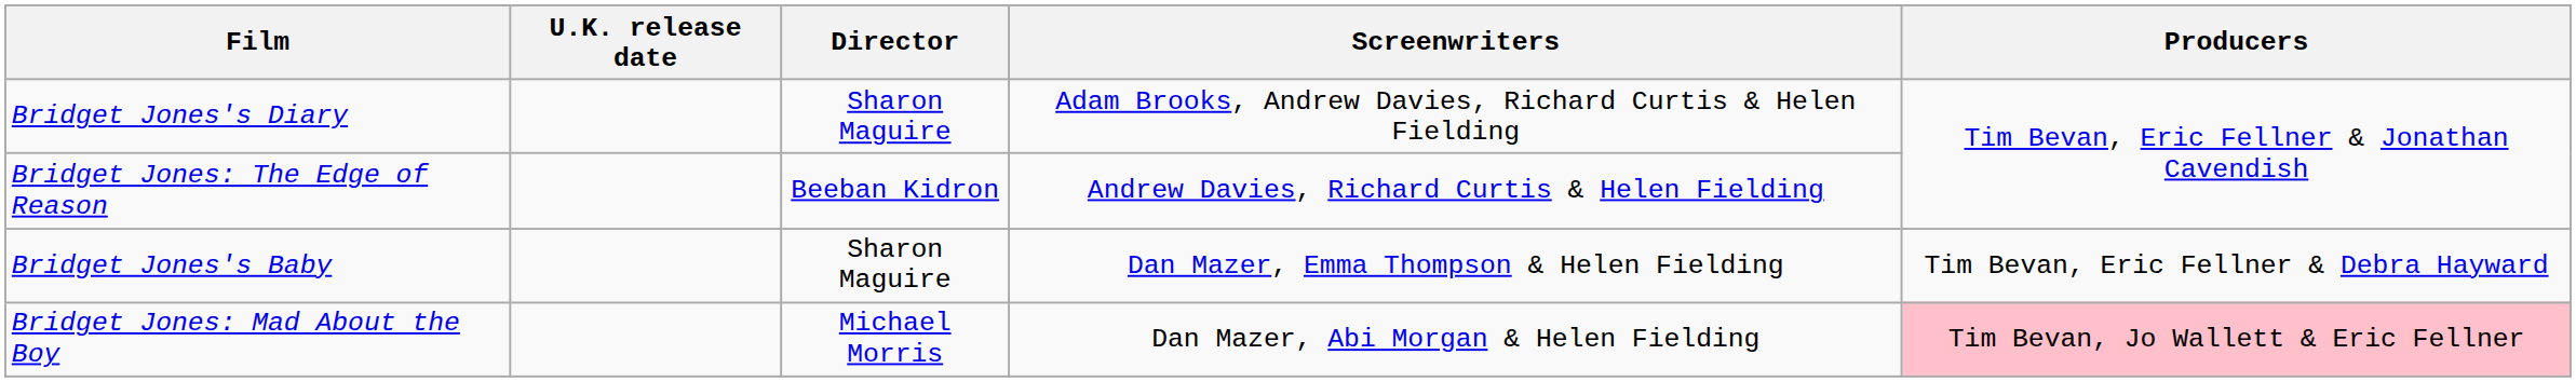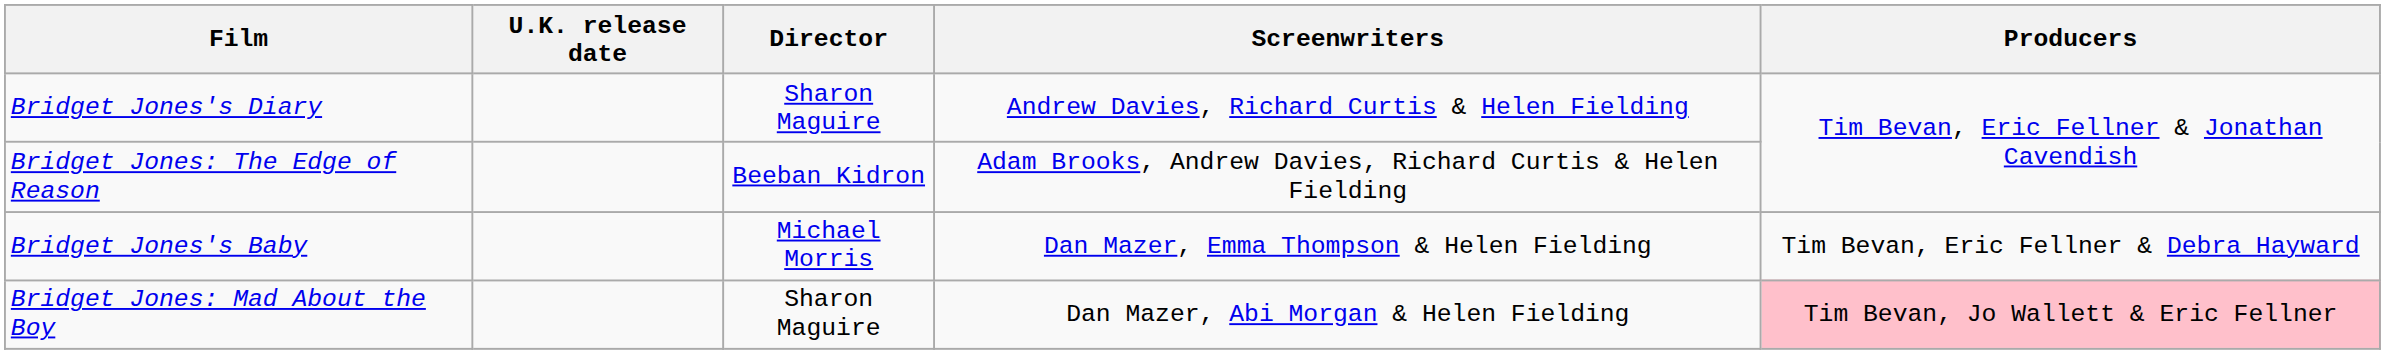 <table class="wikitable plainrowheaders" style="text-align:center;">
 <tr>
 <th>Film</th>
 <th>U.K. release date</th>
 <th>Director</th>
 <th>Screenwriters</th>
 <th colspan="2">Producers</th>
 </tr>
 <tr>
 <td style="text-align:left"><a href='#'><em>Bridget Jones's Diary</em></a></td>
 <td style="text-align:left"></td>
 <td><a href='#'>Sharon Maguire</a></td>
-<td><a href='#'>Adam Brooks</a>, Andrew Davies, Richard Curtis & Helen Fielding</td>
+<td><a href='#'>Andrew Davies</a>, <a href='#'>Richard Curtis</a> & <a href='#'>Helen Fielding</a></td>
 <td rowspan="2"><a href='#'>Tim Bevan</a>, <a href='#'>Eric Fellner</a> & <a href='#'>Jonathan Cavendish</a></td>
 </tr>
 <tr>
 <td style="text-align:left"><a href='#'><em>Bridget Jones: The Edge of Reason</em></a></td>
 <td style="text-align:left"></td>
 <td><a href='#'>Beeban Kidron</a></td>
-<td><a href='#'>Andrew Davies</a>, <a href='#'>Richard Curtis</a> & <a href='#'>Helen Fielding</a></td>
+<td><a href='#'>Adam Brooks</a>, Andrew Davies, Richard Curtis & Helen Fielding</td>
 </tr>
 <tr>
 <td style="text-align:left"><a href='#'><em>Bridget Jones's Baby</em></a></td>
 <td style="text-align:left"></td>
-<td>Sharon Maguire</td>
+<td><a href='#'>Michael Morris</a></td>
 <td><a href='#'>Dan Mazer</a>, <a href='#'>Emma Thompson</a> & Helen Fielding</td>
 <td>Tim Bevan, Eric Fellner & <a href='#'>Debra Hayward</a></td>
 </tr>
 <tr>
 <td style="text-align:left"><a href='#'><em>Bridget Jones: Mad About the Boy</em></a></td>
 <td style="text-align:left"></td>
-<td><a href='#'>Michael Morris</a></td>
+<td>Sharon Maguire</td>
 <td>Dan Mazer, <a href='#'>Abi Morgan</a> & Helen Fielding</td>
 <td style="background: pink;">Tim Bevan, Jo Wallett & Eric Fellner</td>
 </tr>
 </table>
